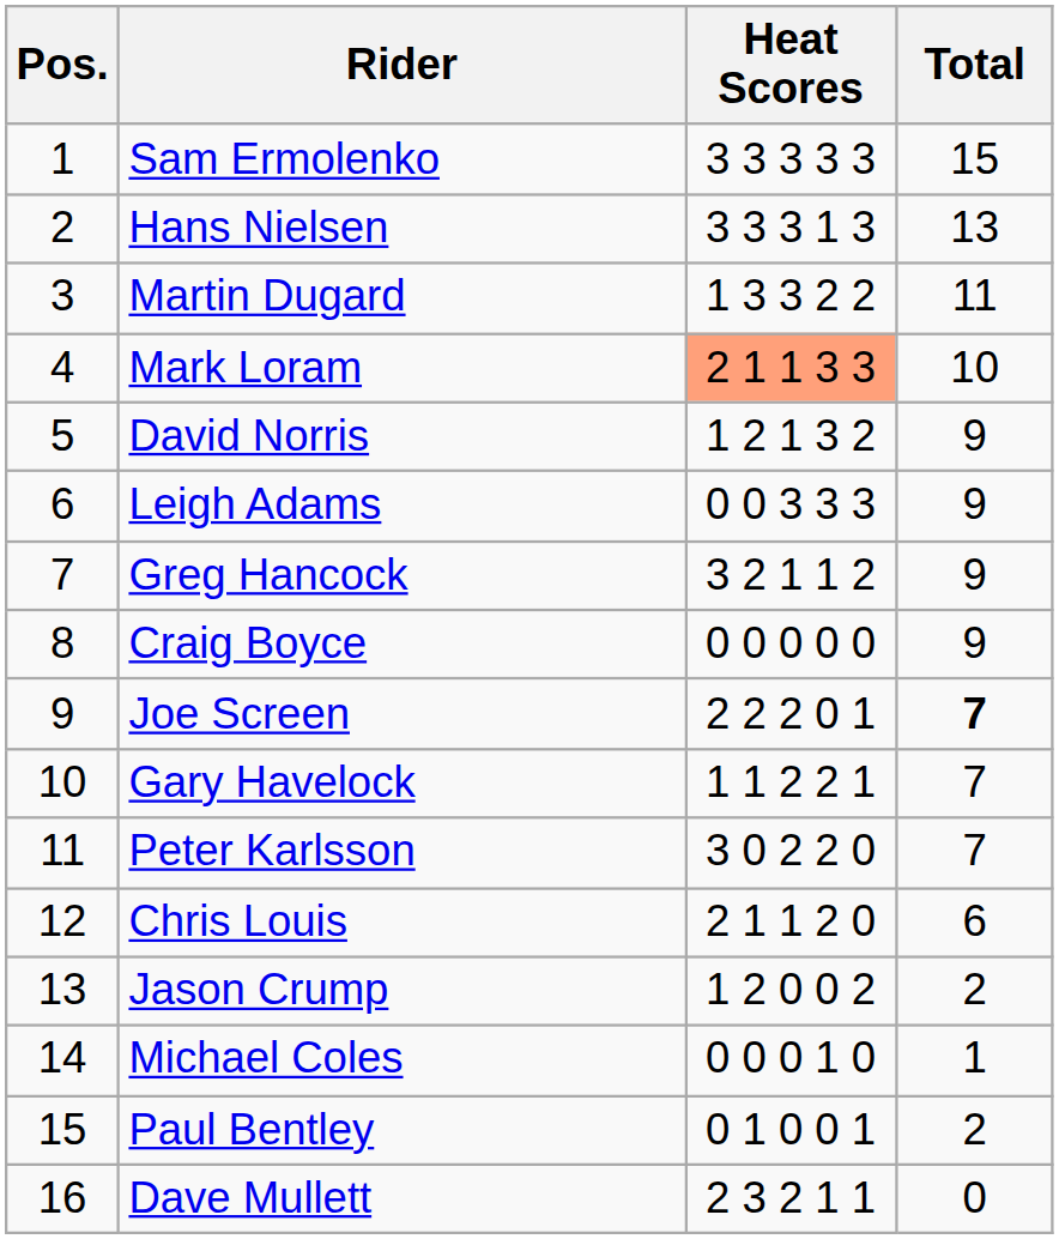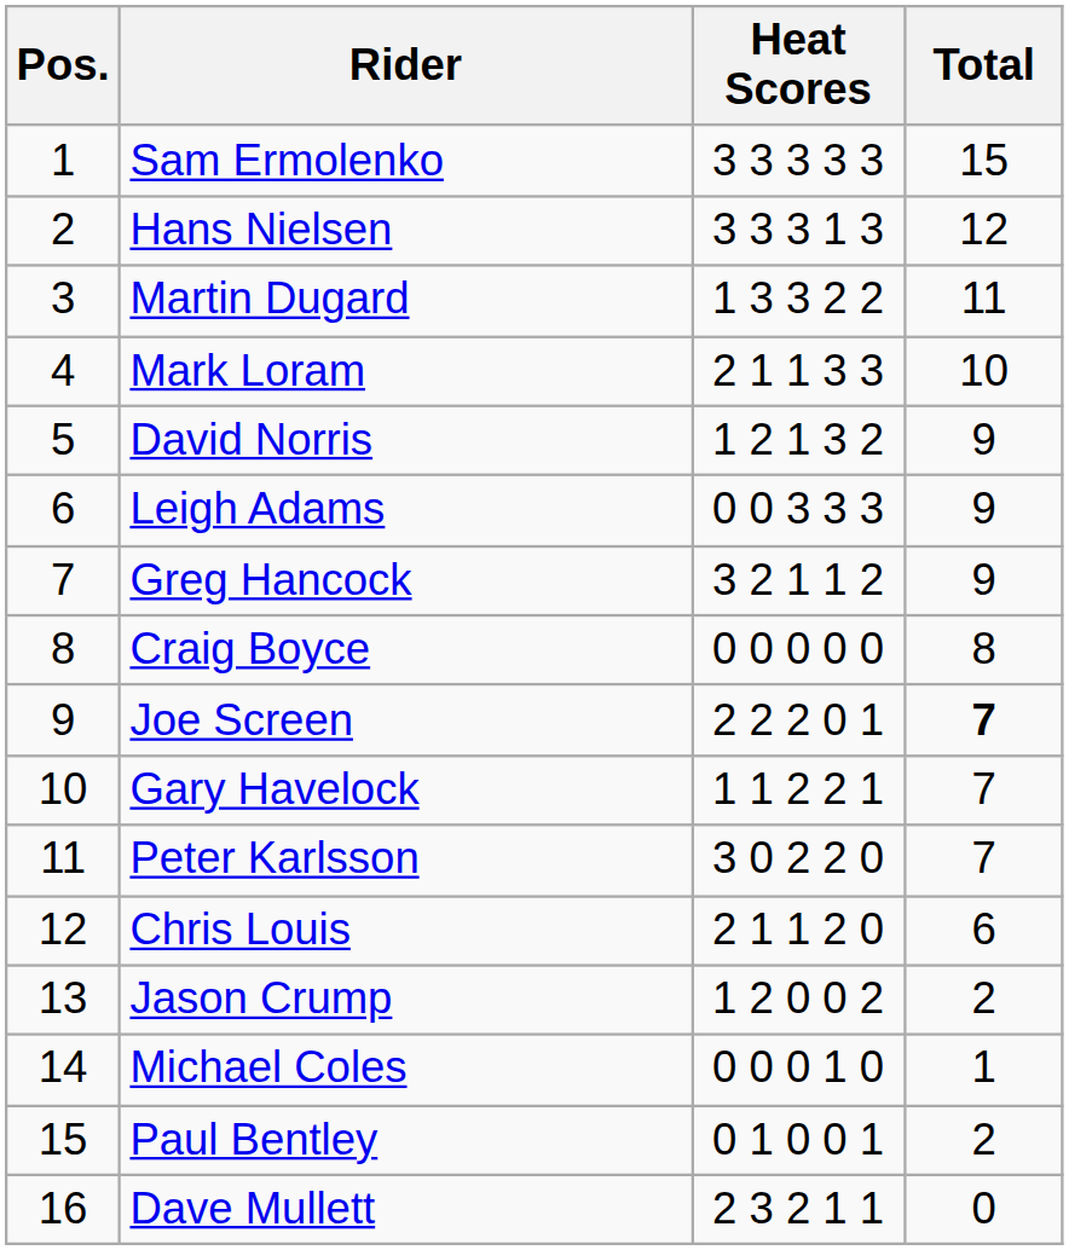 <table class=wikitable>
 <tr>
 <th width=25px>Pos.</th>
 <th width=200px>Rider</th>
 <th width=70px>Heat Scores</th>
 <th width=50px>Total</th>
 </tr>
 <tr align=center >
 <td>1</td>
 <td align=left> <a href='#'>Sam Ermolenko</a></td>
 <td>3	3	3	3	3</td>
 <td>15</td>
 </tr>
 <tr align=center>
 <td>2</td>
 <td align=left> <a href='#'>Hans Nielsen</a></td>
 <td>3	3	3	1	3</td>
-<td>13</td>
+<td>12</td>
 </tr>
 <tr align=center>
 <td>3</td>
 <td align=left> <a href='#'>Martin Dugard</a></td>
 <td>1	3	3	2	2</td>
 <td>11</td>
 </tr>
 <tr align=center>
 <td>4</td>
 <td align=left> <a href='#'>Mark Loram</a></td>
-<td style="background: lightsalmon;">2	1	1	3	3</td>
+<td>2	1	1	3	3</td>
 <td>10</td>
 </tr>
 <tr align=center>
 <td>5</td>
 <td align=left> <a href='#'>David Norris</a></td>
 <td>1	2	1	3	2</td>
 <td>9</td>
 </tr>
 <tr align=center>
 <td>6</td>
 <td align=left> <a href='#'>Leigh Adams</a></td>
 <td>0	0	3	3	3</td>
 <td>9</td>
 </tr>
 <tr align=center>
 <td>7</td>
 <td align=left> <a href='#'>Greg Hancock</a></td>
 <td>3	2	1	1	2</td>
 <td>9</td>
 </tr>
 <tr align=center>
 <td>8</td>
 <td align=left> <a href='#'>Craig Boyce</a></td>
 <td>0	0	0	0	0</td>
-<td>9</td>
+<td>8</td>
 </tr>
 <tr align=center>
 <td>9</td>
 <td align=left> <a href='#'>Joe Screen</a></td>
 <td>2	2	2	0	1</td>
 <td><strong>7</strong></td>
 </tr>
 <tr align=center>
 <td>10</td>
 <td align=left> <a href='#'>Gary Havelock</a></td>
 <td>1	1	2	2	1</td>
 <td>7</td>
 </tr>
 <tr align=center>
 <td>11</td>
 <td align=left> <a href='#'>Peter Karlsson</a></td>
 <td>3	0	2	2	0</td>
 <td>7</td>
 </tr>
 <tr align=center>
 <td>12</td>
 <td align=left> <a href='#'>Chris Louis</a></td>
 <td>2	1	1	2	0</td>
 <td>6</td>
 </tr>
 <tr align=center>
 <td>13</td>
 <td align=left> <a href='#'>Jason Crump</a></td>
 <td>1	2	0	0	2</td>
 <td>2</td>
 </tr>
 <tr align=center>
 <td>14</td>
 <td align=left> <a href='#'>Michael Coles</a></td>
 <td>0	0	0	1	0</td>
 <td>1</td>
 </tr>
 <tr align=center>
 <td>15</td>
 <td align=left> <a href='#'>Paul Bentley</a></td>
 <td>0	1	0	0	1</td>
 <td>2</td>
 </tr>
 <tr align=center>
 <td>16</td>
 <td align=left> <a href='#'>Dave Mullett</a></td>
 <td>2	3	2	1	1</td>
 <td>0</td>
 </tr>
 </table>
